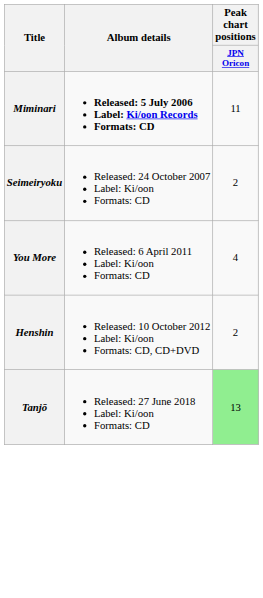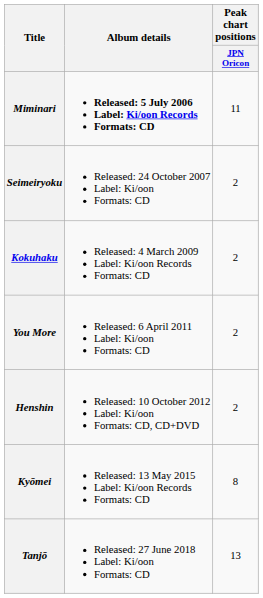 <table class="wikitable plainrowheaders">
 <tr>
 <th scope="col" rowspan="2">Title</th>
 <th scope="col" rowspan="2">Album details</th>
 <th scope="col">Peak chart positions</th>
 </tr>
 <tr>
 <th scope="col" style="width:4em;font-size:85%"><a href='#'>JPN<br>Oricon</a><br></th>
 </tr>
 <tr>
 <th scope="row"><strong><em>Miminari</em></strong></th>
 <td><strong><br><ul><li>Released: 5 July 2006</li><li>Label: <a href='#'>Ki/oon Records</a></li><li>Formats: CD</li></ul></strong></td>
 <td align="center">11</td>
 </tr>
 <tr>
 <th scope="row"><strong><em>Seimeiryoku</em></strong></th>
 <td><br><ul><li>Released: 24 October 2007</li><li>Label: Ki/oon</li><li>Formats: CD</li></ul></td>
 <td align="center">2</td>
 </tr>
 <tr>
+<th scope="row"><strong><em><a href='#'>Kokuhaku</a></em></strong></th>
+<td><br><ul><li>Released: 4 March 2009</li><li>Label: Ki/oon Records</li><li>Formats: CD</li></ul></td>
+<td align="center">2</td>
+</tr>
+<tr>
 <th scope="row"><strong><em>You More</em></strong></th>
 <td><br><ul><li>Released: 6 April 2011</li><li>Label: Ki/oon</li><li>Formats: CD</li></ul></td>
-<td align="center">4</td>
+<td align="center">2</td>
 </tr>
 <tr>
 <th scope="row"><strong><em>Henshin</em></strong></th>
 <td><br><ul><li>Released: 10 October 2012</li><li>Label: Ki/oon</li><li>Formats: CD, CD+DVD</li></ul></td>
 <td align="center">2</td>
 </tr>
 <tr>
+<th scope="row"><strong><em>Kyōmei</em></strong></th>
+<td><br><ul><li>Released: 13 May 2015</li><li>Label: Ki/oon Records</li><li>Formats: CD</li></ul></td>
+<td align="center">8</td>
+</tr>
+<tr>
 <th scope="row"><strong><em>Tanjō</em></strong></th>
 <td><br><ul><li>Released: 27 June 2018</li><li>Label: Ki/oon</li><li>Formats: CD</li></ul></td>
-<td align="center" style="background: lightgreen;">13</td>
+<td align="center">13</td>
 </tr>
 </table>
